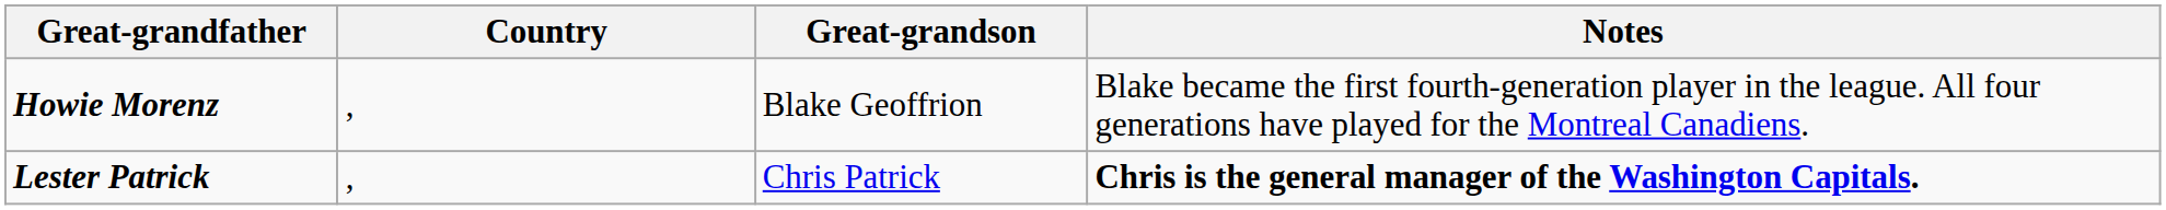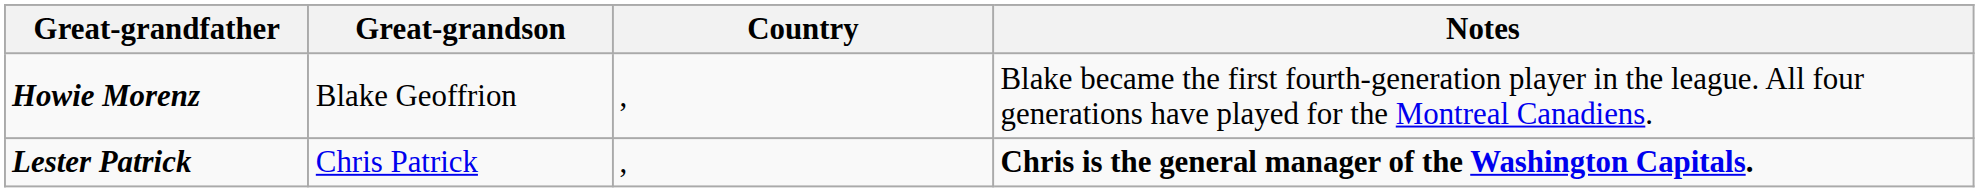 <table class="wikitable sortable">
 <tr>
 <th style="width:150px;">Great-grandfather</th>
+<th style="width:150px;">Great-grandson</th>
 <th style="width:190px;">Country</th>
-<th style="width:150px;">Great-grandson</th>
 <th style="width:500px;">Notes</th>
 </tr>
 <tr>
 <td><strong><em>Howie Morenz</em></strong></td>
+<td>Blake Geoffrion</td>
 <td>, </td>
-<td>Blake Geoffrion</td>
 <td>Blake became the first fourth-generation player in the league. All four generations have played for the <a href='#'>Montreal Canadiens</a>.</td>
 </tr>
 <tr>
 <td><strong><em>Lester Patrick</em></strong></td>
+<td><a href='#'>Chris Patrick</a></td>
 <td>, </td>
-<td><a href='#'>Chris Patrick</a></td>
 <td><strong>Chris is the general manager of the <a href='#'>Washington Capitals</a>.</strong></td>
 </tr>
 </table>
